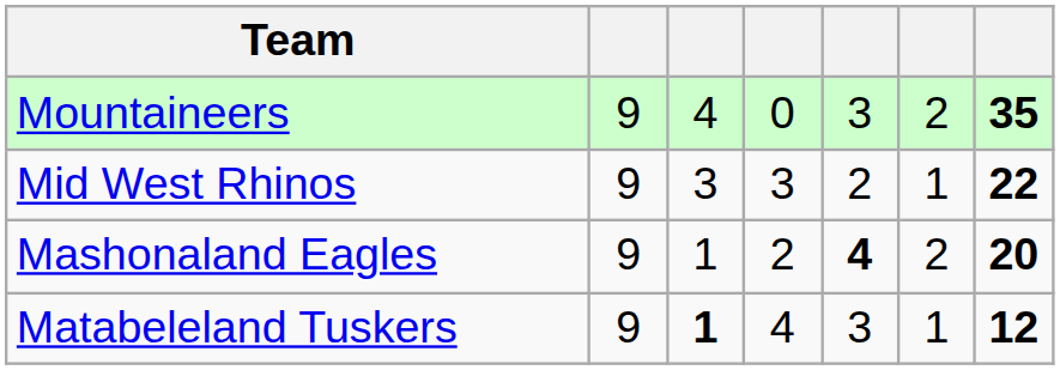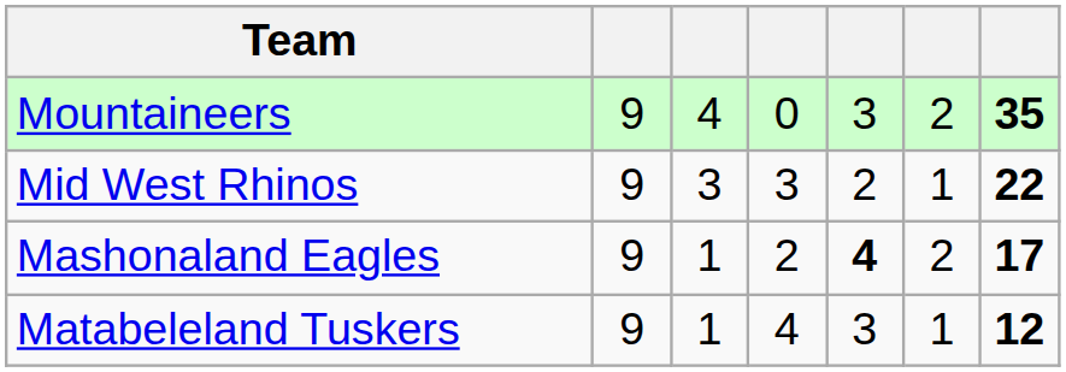 <table class="wikitable" style="text-align:center">
 <tr>
 <th style="width:200px">Team</th>
 <th width="20"></th>
 <th width="20"></th>
 <th width="20"></th>
 <th width="20"></th>
 <th width="20"></th>
 <th width="20"></th>
 </tr>
 <tr style="background:#cfc">
 <td style="text-align:left;"><a href='#'>Mountaineers</a></td>
 <td>9</td>
 <td>4</td>
 <td>0</td>
 <td>3</td>
 <td>2</td>
 <td><strong>35</strong></td>
 </tr>
 <tr>
 <td style="text-align:left;"><a href='#'>Mid West Rhinos</a></td>
 <td>9</td>
 <td>3</td>
 <td>3</td>
 <td>2</td>
 <td>1</td>
 <td><strong>22</strong></td>
 </tr>
 <tr>
 <td style="text-align:left;"><a href='#'>Mashonaland Eagles</a></td>
 <td>9</td>
 <td>1</td>
 <td>2</td>
 <td><strong>4</strong></td>
 <td>2</td>
-<td><strong>20</strong></td>
+<td><strong>17</strong></td>
 </tr>
 <tr>
 <td style="text-align:left;"><a href='#'>Matabeleland Tuskers</a></td>
 <td>9</td>
-<td><strong>1</strong></td>
+<td>1</td>
 <td>4</td>
 <td>3</td>
 <td>1</td>
 <td><strong>12</strong></td>
 </tr>
 </table>
